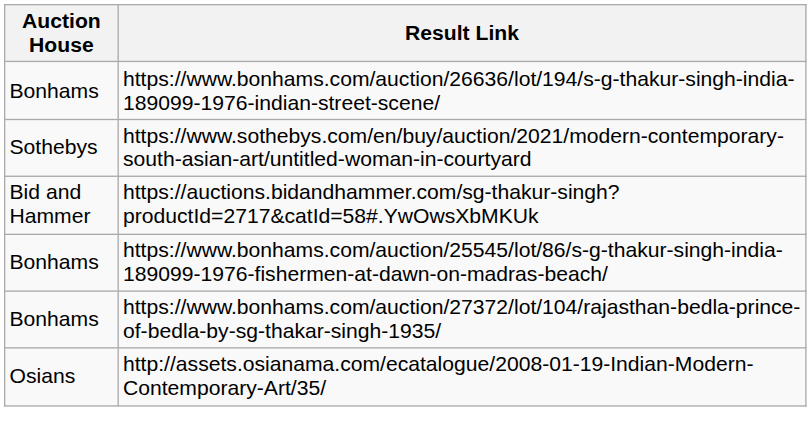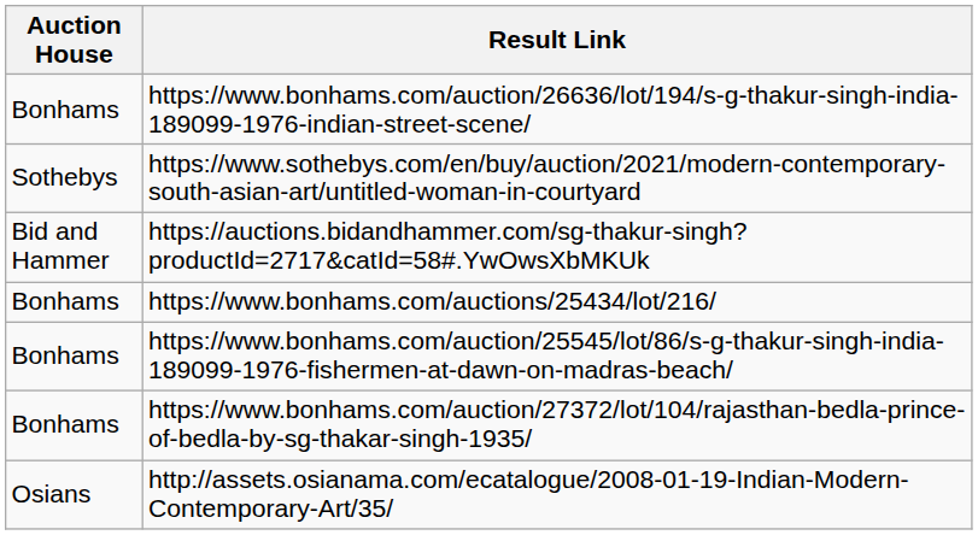 <table class="wikitable sortable">
 <tr>
 <th>Auction House</th>
 <th>Result Link</th>
 </tr>
 <tr>
 <td>Bonhams</td>
 <td>https://www.bonhams.com/auction/26636/lot/194/s-g-thakur-singh-india-189099-1976-indian-street-scene/</td>
 </tr>
 <tr>
 <td>Sothebys</td>
 <td>https://www.sothebys.com/en/buy/auction/2021/modern-contemporary-south-asian-art/untitled-woman-in-courtyard</td>
 </tr>
 <tr>
 <td>Bid and Hammer</td>
 <td>https://auctions.bidandhammer.com/sg-thakur-singh?productId=2717&catId=58#.YwOwsXbMKUk</td>
 </tr>
 <tr>
 <td>Bonhams</td>
+<td>https://www.bonhams.com/auctions/25434/lot/216/</td>
+</tr>
+<tr>
+<td>Bonhams</td>
 <td>https://www.bonhams.com/auction/25545/lot/86/s-g-thakur-singh-india-189099-1976-fishermen-at-dawn-on-madras-beach/</td>
 </tr>
 <tr>
 <td>Bonhams</td>
 <td>https://www.bonhams.com/auction/27372/lot/104/rajasthan-bedla-prince-of-bedla-by-sg-thakar-singh-1935/</td>
 </tr>
 <tr>
 <td>Osians</td>
 <td>http://assets.osianama.com/ecatalogue/2008-01-19-Indian-Modern-Contemporary-Art/35/</td>
 </tr>
 </table>
